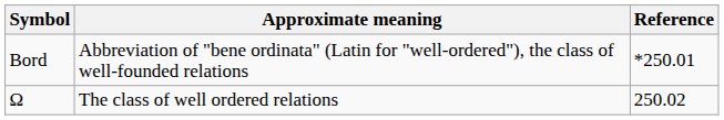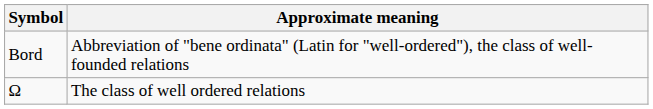 <table class="wikitable">
 <tr>
 <th>Symbol</th>
 <th>Approximate meaning</th>
-<th>Reference</th>
 </tr>
 <tr>
 <td>Bord</td>
 <td>Abbreviation of "bene ordinata" (Latin for "well-ordered"), the class of well-founded relations</td>
-<td>*250.01</td>
 </tr>
 <tr>
 <td>Ω</td>
 <td>The class of well ordered relations</td>
-<td>250.02</td>
 </tr>
 </table>
